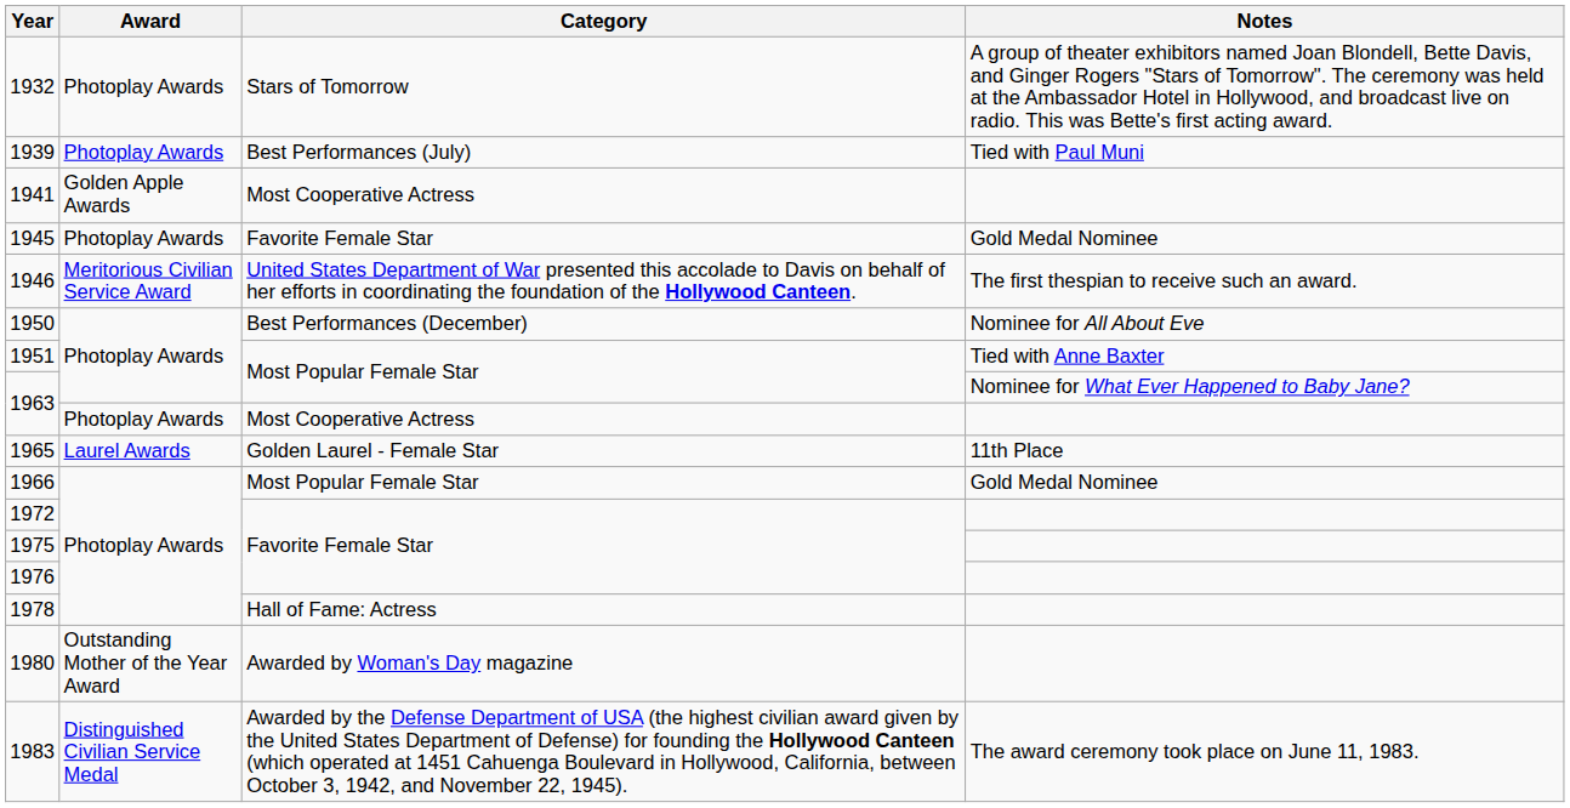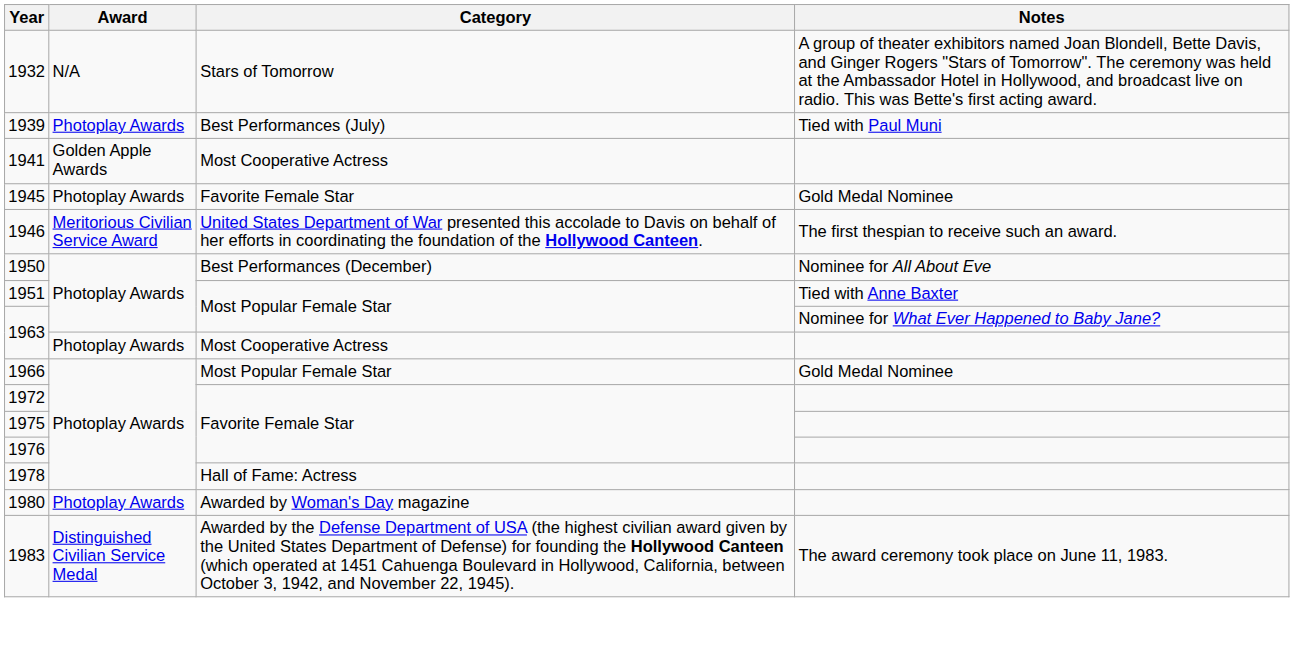 <table class="wikitable">
 <tr>
 <th>Year</th>
 <th>Award</th>
 <th>Category</th>
 <th>Notes</th>
 </tr>
 <tr>
 <td>1932</td>
-<td>Photoplay Awards</td>
+<td>N/A</td>
 <td>Stars of Tomorrow</td>
 <td>A group of theater exhibitors named Joan Blondell, Bette Davis, and Ginger Rogers "Stars of Tomorrow". The ceremony was held at the Ambassador Hotel in Hollywood, and broadcast live on radio. This was Bette's first acting award.</td>
 </tr>
 <tr>
 <td>1939</td>
 <td><a href='#'>Photoplay Awards</a></td>
 <td>Best Performances (July)</td>
 <td>Tied with <a href='#'>Paul Muni</a></td>
 </tr>
 <tr>
 <td>1941</td>
 <td>Golden Apple Awards</td>
 <td>Most Cooperative Actress</td>
 <td></td>
 </tr>
 <tr>
 <td>1945</td>
 <td>Photoplay Awards</td>
 <td>Favorite Female Star</td>
 <td>Gold Medal Nominee</td>
 </tr>
 <tr>
 <td>1946</td>
 <td><a href='#'>Meritorious Civilian Service Award</a></td>
 <td><a href='#'>United States Department of War</a> presented this accolade to Davis on behalf of her efforts in coordinating the foundation of the <strong><a href='#'>Hollywood Canteen</a></strong>.</td>
 <td>The first thespian to receive such an award.</td>
 </tr>
 <tr>
 <td>1950</td>
 <td rowspan="3">Photoplay Awards</td>
 <td>Best Performances (December)</td>
 <td>Nominee for <em>All About Eve</em></td>
 </tr>
 <tr>
 <td>1951</td>
 <td rowspan="2">Most Popular Female Star</td>
 <td>Tied with <a href='#'>Anne Baxter</a></td>
 </tr>
 <tr>
 <td rowspan="2">1963</td>
 <td>Nominee for <em><a href='#'>What Ever Happened to Baby Jane?</a></em></td>
 </tr>
 <tr>
 <td>Photoplay Awards</td>
 <td>Most Cooperative Actress</td>
 <td></td>
 </tr>
 <tr>
-<td>1965</td>
-<td><a href='#'>Laurel Awards</a></td>
-<td>Golden Laurel - Female Star</td>
-<td>11th Place</td>
-</tr>
-<tr>
 <td>1966</td>
 <td rowspan="5">Photoplay Awards</td>
 <td>Most Popular Female Star</td>
 <td>Gold Medal Nominee</td>
 </tr>
 <tr>
 <td>1972</td>
 <td rowspan="3">Favorite Female Star</td>
 <td></td>
 </tr>
 <tr>
 <td>1975</td>
 <td></td>
 </tr>
 <tr>
 <td>1976</td>
 <td></td>
 </tr>
 <tr>
 <td>1978</td>
 <td>Hall of Fame: Actress</td>
 <td></td>
 </tr>
 <tr>
 <td>1980</td>
-<td>Outstanding Mother of the Year Award</td>
+<td><a href='#'>Photoplay Awards</a></td>
 <td>Awarded by <a href='#'>Woman's Day</a> magazine</td>
 <td></td>
 </tr>
 <tr>
 <td>1983</td>
 <td><a href='#'>Distinguished Civilian Service Medal</a></td>
 <td>Awarded by the <a href='#'>Defense Department of USA</a> (the highest civilian award given by the United States Department of Defense) for founding the <strong>Hollywood Canteen</strong> (which operated at 1451 Cahuenga Boulevard in Hollywood, California, between October 3, 1942, and November 22, 1945).</td>
 <td>The award ceremony took place on June 11, 1983.</td>
 </tr>
 </table>
